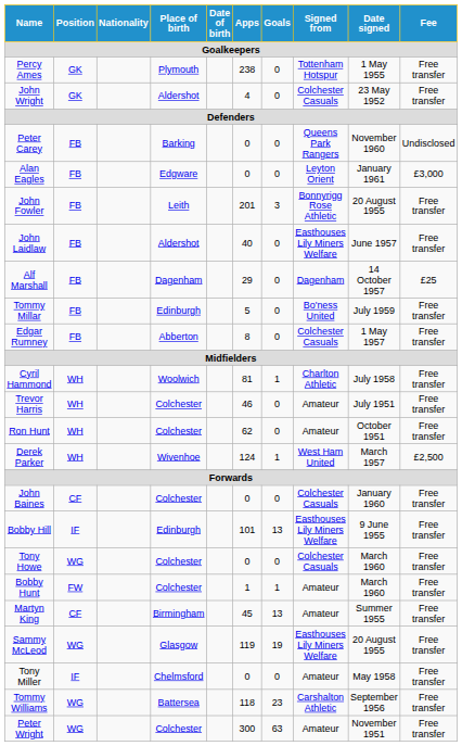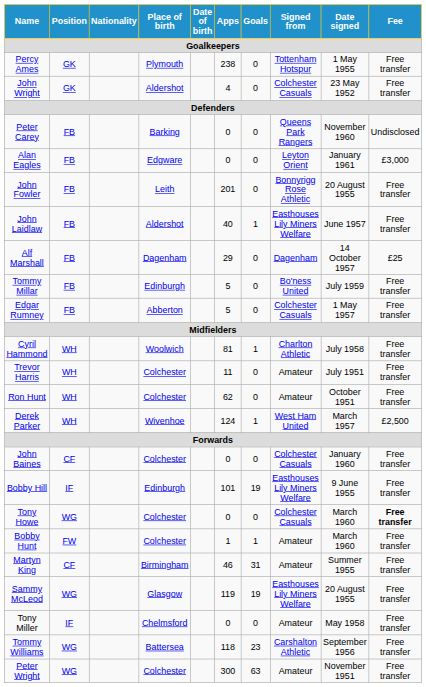 <table class="wikitable" style="text-align:center; font-size:90%; width:100%;">
 <tr>
 <th style="background:#2191CC; color:white; border:1px solid #F7C408; text-align:center;">Name</th>
 <th style="background:#2191CC; color:white; border:1px solid #F7C408; text-align:center;">Position</th>
 <th style="background:#2191CC; color:white; border:1px solid #F7C408; text-align:center;">Nationality</th>
 <th style="background:#2191CC; color:white; border:1px solid #F7C408; text-align:center;">Place of birth</th>
 <th style="background:#2191CC; color:white; border:1px solid #F7C408; text-align:center;">Date of birth</th>
 <th style="background:#2191CC; color:white; border:1px solid #F7C408; text-align:center;">Apps</th>
 <th style="background:#2191CC; color:white; border:1px solid #F7C408; text-align:center;">Goals</th>
 <th style="background:#2191CC; color:white; border:1px solid #F7C408; text-align:center;">Signed from</th>
 <th style="background:#2191CC; color:white; border:1px solid #F7C408; text-align:center;">Date signed</th>
 <th style="background:#2191CC; color:white; border:1px solid #F7C408; text-align:center;">Fee</th>
 </tr>
 <tr>
 <th colspan="12" style="background:#dcdcdc; text-align:center;">Goalkeepers</th>
 </tr>
 <tr>
 <td><a href='#'>Percy Ames</a></td>
 <td><a href='#'>GK</a></td>
 <td></td>
 <td><a href='#'>Plymouth</a></td>
 <td></td>
 <td>238</td>
 <td>0</td>
 <td> <a href='#'>Tottenham Hotspur</a></td>
 <td>1 May 1955</td>
 <td>Free transfer</td>
 </tr>
 <tr>
 <td><a href='#'>John Wright</a></td>
 <td><a href='#'>GK</a></td>
 <td></td>
 <td><a href='#'>Aldershot</a></td>
 <td></td>
 <td>4</td>
 <td>0</td>
 <td> <a href='#'>Colchester Casuals</a></td>
 <td>23 May 1952</td>
 <td>Free transfer</td>
 </tr>
 <tr>
 <th colspan="12" style="background:#dcdcdc; text-align:center;">Defenders</th>
 </tr>
 <tr>
 <td><a href='#'>Peter Carey</a></td>
 <td><a href='#'>FB</a></td>
 <td></td>
 <td><a href='#'>Barking</a></td>
 <td></td>
 <td>0</td>
 <td>0</td>
 <td> <a href='#'>Queens Park Rangers</a></td>
 <td>November 1960</td>
 <td>Undisclosed</td>
 </tr>
 <tr>
 <td><a href='#'>Alan Eagles</a></td>
 <td><a href='#'>FB</a></td>
 <td></td>
 <td><a href='#'>Edgware</a></td>
 <td></td>
 <td>0</td>
 <td>0</td>
 <td> <a href='#'>Leyton Orient</a></td>
 <td>January 1961</td>
 <td>£3,000</td>
 </tr>
 <tr>
 <td><a href='#'>John Fowler</a></td>
 <td><a href='#'>FB</a></td>
 <td></td>
 <td><a href='#'>Leith</a></td>
 <td></td>
 <td>201</td>
-<td>3</td>
+<td>0</td>
 <td> <a href='#'>Bonnyrigg Rose Athletic</a></td>
 <td>20 August 1955</td>
 <td>Free transfer</td>
 </tr>
 <tr>
 <td><a href='#'>John Laidlaw</a></td>
 <td><a href='#'>FB</a></td>
 <td></td>
 <td><a href='#'>Aldershot</a></td>
 <td></td>
 <td>40</td>
-<td>0</td>
+<td>1</td>
 <td> <a href='#'>Easthouses Lily Miners Welfare</a></td>
 <td>June 1957</td>
 <td>Free transfer</td>
 </tr>
 <tr>
 <td><a href='#'>Alf Marshall</a></td>
 <td><a href='#'>FB</a></td>
 <td></td>
 <td><a href='#'>Dagenham</a></td>
 <td></td>
 <td>29</td>
 <td>0</td>
 <td> <a href='#'>Dagenham</a></td>
 <td>14 October 1957</td>
 <td>£25</td>
 </tr>
 <tr>
 <td><a href='#'>Tommy Millar</a></td>
 <td><a href='#'>FB</a></td>
 <td></td>
 <td><a href='#'>Edinburgh</a></td>
 <td></td>
 <td>5</td>
 <td>0</td>
 <td> <a href='#'>Bo'ness United</a></td>
 <td>July 1959</td>
 <td>Free transfer</td>
 </tr>
 <tr>
 <td><a href='#'>Edgar Rumney</a></td>
 <td><a href='#'>FB</a></td>
 <td></td>
 <td><a href='#'>Abberton</a></td>
 <td></td>
-<td>8</td>
+<td>5</td>
 <td>0</td>
 <td> <a href='#'>Colchester Casuals</a></td>
 <td>1 May 1957</td>
 <td>Free transfer</td>
 </tr>
 <tr>
 <th colspan="12" style="background:#dcdcdc; text-align:center;">Midfielders</th>
 </tr>
 <tr>
 <td><a href='#'>Cyril Hammond</a></td>
 <td><a href='#'>WH</a></td>
 <td></td>
 <td><a href='#'>Woolwich</a></td>
 <td></td>
 <td>81</td>
 <td>1</td>
 <td> <a href='#'>Charlton Athletic</a></td>
 <td>July 1958</td>
 <td>Free transfer</td>
 </tr>
 <tr>
 <td><a href='#'>Trevor Harris</a></td>
 <td><a href='#'>WH</a></td>
 <td></td>
 <td><a href='#'>Colchester</a></td>
 <td></td>
-<td>46</td>
+<td>11</td>
 <td>0</td>
 <td>Amateur</td>
 <td>July 1951</td>
 <td>Free transfer</td>
 </tr>
 <tr>
 <td><a href='#'>Ron Hunt</a></td>
 <td><a href='#'>WH</a></td>
 <td></td>
 <td><a href='#'>Colchester</a></td>
 <td></td>
 <td>62</td>
 <td>0</td>
 <td>Amateur</td>
 <td>October 1951</td>
 <td>Free transfer</td>
 </tr>
 <tr>
 <td><a href='#'>Derek Parker</a></td>
 <td><a href='#'>WH</a></td>
 <td></td>
 <td><a href='#'>Wivenhoe</a></td>
 <td></td>
 <td>124</td>
 <td>1</td>
 <td> <a href='#'>West Ham United</a></td>
 <td>March 1957</td>
 <td>£2,500</td>
 </tr>
 <tr>
 <th colspan="12" style="background:#dcdcdc; text-align:center;">Forwards</th>
 </tr>
 <tr>
 <td><a href='#'>John Baines</a></td>
 <td><a href='#'>CF</a></td>
 <td></td>
 <td><a href='#'>Colchester</a></td>
 <td></td>
 <td>0</td>
 <td>0</td>
 <td> <a href='#'>Colchester Casuals</a></td>
 <td>January 1960</td>
 <td>Free transfer</td>
 </tr>
 <tr>
 <td><a href='#'>Bobby Hill</a></td>
 <td><a href='#'>IF</a></td>
 <td></td>
 <td><a href='#'>Edinburgh</a></td>
 <td></td>
 <td>101</td>
-<td>13</td>
+<td>19</td>
 <td> <a href='#'>Easthouses Lily Miners Welfare</a></td>
 <td>9 June 1955</td>
 <td>Free transfer</td>
 </tr>
 <tr>
 <td><a href='#'>Tony Howe</a></td>
 <td><a href='#'>WG</a></td>
 <td></td>
 <td><a href='#'>Colchester</a></td>
 <td></td>
 <td>0</td>
 <td>0</td>
 <td> <a href='#'>Colchester Casuals</a></td>
 <td>March 1960</td>
-<td>Free transfer</td>
+<td><strong>Free transfer</strong></td>
 </tr>
 <tr>
 <td><a href='#'>Bobby Hunt</a></td>
 <td><a href='#'>FW</a></td>
 <td></td>
 <td><a href='#'>Colchester</a></td>
 <td></td>
 <td>1</td>
 <td>1</td>
 <td>Amateur</td>
 <td>March 1960</td>
 <td>Free transfer</td>
 </tr>
 <tr>
 <td><a href='#'>Martyn King</a></td>
 <td><a href='#'>CF</a></td>
 <td></td>
 <td><a href='#'>Birmingham</a></td>
 <td></td>
-<td>45</td>
-<td>13</td>
+<td>46</td>
+<td>31</td>
 <td>Amateur</td>
 <td>Summer 1955</td>
 <td>Free transfer</td>
 </tr>
 <tr>
 <td><a href='#'>Sammy McLeod</a></td>
 <td><a href='#'>WG</a></td>
 <td></td>
 <td><a href='#'>Glasgow</a></td>
 <td></td>
 <td>119</td>
 <td>19</td>
 <td> <a href='#'>Easthouses Lily Miners Welfare</a></td>
 <td>20 August 1955</td>
 <td>Free transfer</td>
 </tr>
 <tr>
 <td>Tony Miller</td>
 <td><a href='#'>IF</a></td>
 <td></td>
 <td><a href='#'>Chelmsford</a></td>
 <td></td>
 <td>0</td>
 <td>0</td>
 <td>Amateur</td>
 <td>May 1958</td>
 <td>Free transfer</td>
 </tr>
 <tr>
 <td><a href='#'>Tommy Williams</a></td>
 <td><a href='#'>WG</a></td>
 <td></td>
 <td><a href='#'>Battersea</a></td>
 <td></td>
 <td>118</td>
 <td>23</td>
 <td> <a href='#'>Carshalton Athletic</a></td>
 <td>September 1956</td>
 <td>Free transfer</td>
 </tr>
 <tr>
 <td><a href='#'>Peter Wright</a></td>
 <td><a href='#'>WG</a></td>
 <td></td>
 <td><a href='#'>Colchester</a></td>
 <td></td>
 <td>300</td>
 <td>63</td>
 <td>Amateur</td>
 <td>November 1951</td>
 <td>Free transfer</td>
 </tr>
 </table>
